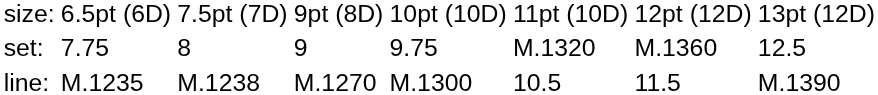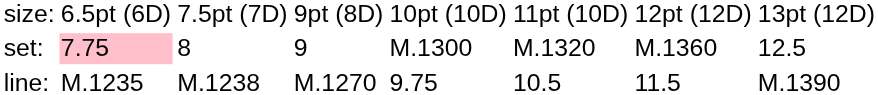 <table style="margin-left:40px;">
 <tr>
 <td>size:</td>
 <td>6.5pt (6D)</td>
 <td>7.5pt (7D)</td>
 <td>9pt (8D)</td>
 <td>10pt (10D)</td>
 <td>11pt (10D)</td>
 <td>12pt (12D)</td>
 <td>13pt (12D)</td>
 </tr>
 <tr>
 <td>set:</td>
-<td>7.75</td>
+<td style="background: pink;">7.75</td>
 <td>8</td>
 <td>9</td>
-<td>9.75</td>
+<td>M.1300</td>
 <td>M.1320</td>
 <td>M.1360</td>
 <td>12.5</td>
 </tr>
 <tr>
 <td>line:</td>
 <td>M.1235</td>
 <td>M.1238</td>
 <td>M.1270</td>
-<td>M.1300</td>
+<td>9.75</td>
 <td>10.5</td>
 <td>11.5</td>
 <td>M.1390</td>
 </tr>
 </table>
